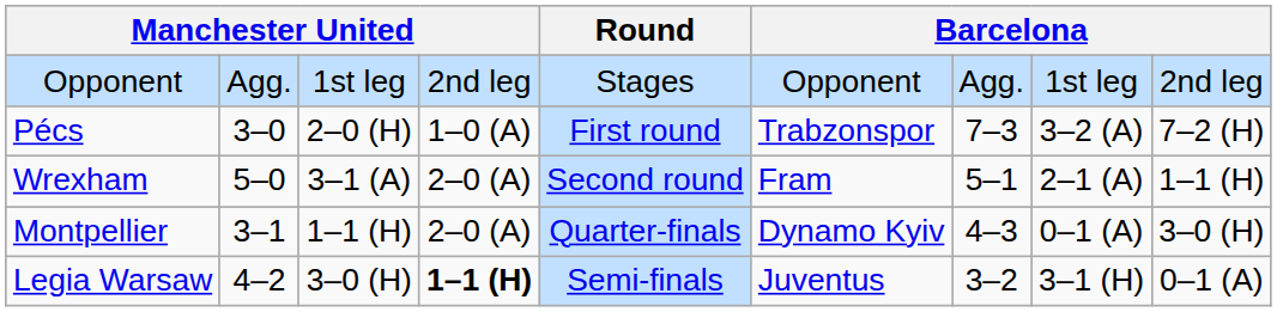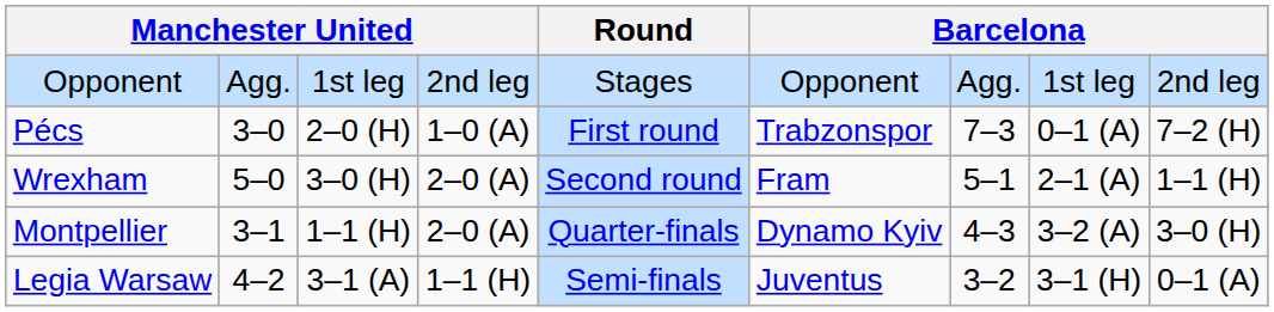 <table class="wikitable" style="text-align:center">
 <tr>
 <th colspan=4> <a href='#'>Manchester United</a></th>
 <th>Round</th>
 <th colspan=4> <a href='#'>Barcelona</a></th>
 </tr>
 <tr style="background:#c1e0ff">
 <td>Opponent</td>
 <td>Agg.</td>
 <td>1st leg</td>
 <td>2nd leg</td>
 <td>Stages</td>
 <td>Opponent</td>
 <td>Agg.</td>
 <td>1st leg</td>
 <td>2nd leg</td>
 </tr>
 <tr>
 <td align=left> <a href='#'>Pécs</a></td>
 <td>3–0</td>
 <td>2–0 (H)</td>
 <td>1–0 (A)</td>
 <td style="background:#c1e0ff;"><a href='#'>First round</a></td>
 <td align=left> <a href='#'>Trabzonspor</a></td>
 <td>7–3</td>
-<td>3–2 (A)</td>
+<td>0–1 (A)</td>
 <td>7–2 (H)</td>
 </tr>
 <tr>
 <td align=left> <a href='#'>Wrexham</a></td>
 <td>5–0</td>
-<td>3–1 (A)</td>
+<td>3–0 (H)</td>
 <td>2–0 (A)</td>
 <td style="background:#c1e0ff;"><a href='#'>Second round</a></td>
 <td align=left> <a href='#'>Fram</a></td>
 <td>5–1</td>
 <td>2–1 (A)</td>
 <td>1–1 (H)</td>
 </tr>
 <tr>
 <td align=left> <a href='#'>Montpellier</a></td>
 <td>3–1</td>
 <td>1–1 (H)</td>
 <td>2–0 (A)</td>
 <td style="background:#c1e0ff;"><a href='#'>Quarter-finals</a></td>
 <td align=left> <a href='#'>Dynamo Kyiv</a></td>
 <td>4–3</td>
-<td>0–1 (A)</td>
+<td>3–2 (A)</td>
 <td>3–0 (H)</td>
 </tr>
 <tr>
 <td align=left> <a href='#'>Legia Warsaw</a></td>
 <td>4–2</td>
-<td>3–0 (H)</td>
-<td><strong>1–1 (H)</strong></td>
+<td>3–1 (A)</td>
+<td>1–1 (H)</td>
 <td style="background:#c1e0ff;"><a href='#'>Semi-finals</a></td>
 <td align=left> <a href='#'>Juventus</a></td>
 <td>3–2</td>
 <td>3–1 (H)</td>
 <td>0–1 (A)</td>
 </tr>
 </table>
